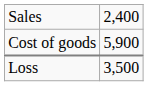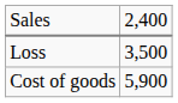 <table class="wikitable">
 <tr>
 <td>Sales</td>
 <td>2,400</td>
 </tr>
+<tr style="border-top: 2px solid gray;">
+<td>Loss</td>
+<td>3,500</td>
+</tr>
 <tr>
 <td>Cost of goods</td>
 <td>5,900</td>
 </tr>
-<tr style="border-top: 2px solid gray;">
-<td>Loss</td>
-<td>3,500</td>
-</tr>
 </table>
